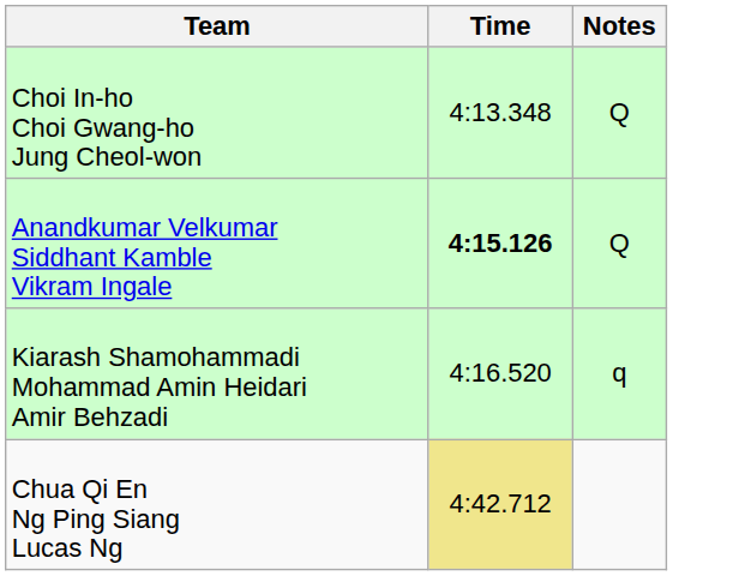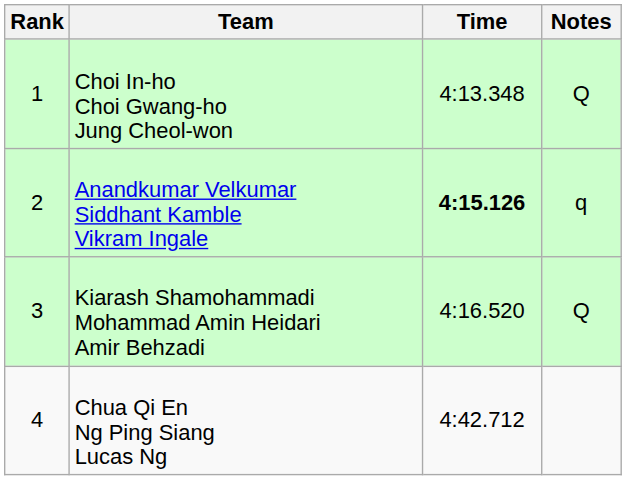 <table class="wikitable" style="text-align:center">
 <tr>
+<th width=40>Rank</th>
 <th width=250>Team</th>
 <th width=80>Time</th>
 <th width=50>Notes</th>
 </tr>
 <tr bgcolor="ccffcc">
+<td>1</td>
 <td align=left><br>Choi In-ho<br>Choi Gwang-ho<br>Jung Cheol-won</td>
 <td>4:13.348</td>
 <td>Q</td>
 </tr>
 <tr bgcolor="ccffcc">
+<td>2</td>
 <td align=left><br><a href='#'>Anandkumar Velkumar</a><br><a href='#'>Siddhant Kamble</a><br><a href='#'>Vikram Ingale</a></td>
 <td><strong>4:15.126</strong></td>
+<td>q</td>
+</tr>
+<tr bgcolor="ccffcc">
+<td>3</td>
+<td align=left><br>Kiarash Shamohammadi<br>Mohammad Amin Heidari<br>Amir Behzadi</td>
+<td>4:16.520</td>
 <td>Q</td>
 </tr>
-<tr bgcolor="ccffcc">
-<td align=left><br>Kiarash Shamohammadi<br>Mohammad Amin Heidari<br>Amir Behzadi</td>
-<td>4:16.520</td>
-<td>q</td>
-</tr>
 <tr>
+<td>4</td>
 <td align=left><br>Chua Qi En<br>Ng Ping Siang<br>Lucas Ng</td>
-<td style="background: khaki;">4:42.712</td>
+<td>4:42.712</td>
 <td></td>
 </tr>
 </table>
